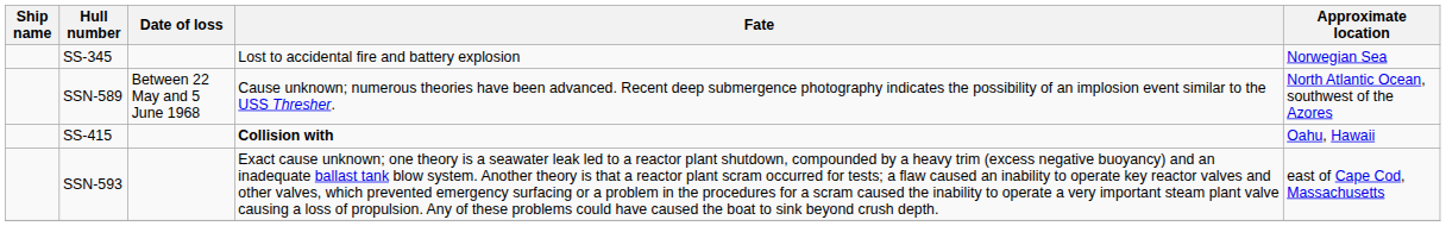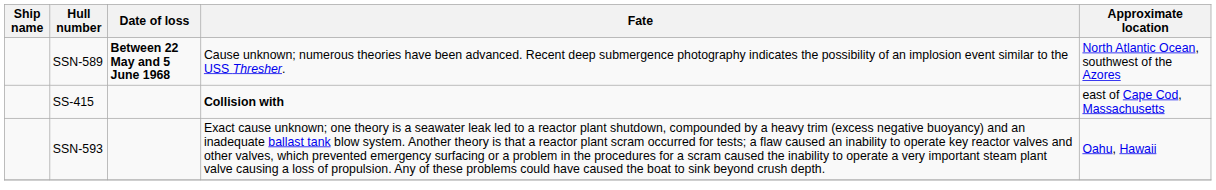 <table class="wikitable sortable">
 <tr>
 <th>Ship name</th>
 <th>Hull number</th>
 <th>Date of loss</th>
 <th>Fate</th>
 <th>Approximate location</th>
 </tr>
 <tr>
 <td></td>
-<td>SS-345</td>
-<td></td>
-<td>Lost to accidental fire and battery explosion</td>
-<td><a href='#'>Norwegian Sea</a></td>
-</tr>
-<tr>
-<td></td>
 <td>SSN-589</td>
-<td>Between 22 May and 5 June 1968</td>
+<td><strong>Between 22 May and 5 June 1968</strong></td>
 <td>Cause unknown; numerous theories have been advanced. Recent deep submergence photography indicates the possibility of an implosion event similar to the <a href='#'>USS <em>Thresher</em></a>.</td>
 <td><a href='#'>North Atlantic Ocean</a>,  southwest of the <a href='#'>Azores</a></td>
 </tr>
 <tr>
 <td></td>
 <td>SS-415</td>
 <td></td>
 <td><strong>Collision with </strong></td>
-<td><a href='#'>Oahu</a>, <a href='#'>Hawaii</a></td>
+<td> east of <a href='#'>Cape Cod</a>, <a href='#'>Massachusetts</a></td>
 </tr>
 <tr>
 <td></td>
 <td>SSN-593</td>
 <td></td>
 <td>Exact cause unknown; one theory is a seawater leak led to a reactor plant shutdown, compounded by a heavy trim (excess negative buoyancy) and an inadequate <a href='#'>ballast tank</a> blow system. Another theory is that a reactor plant scram occurred for tests; a flaw caused an inability to operate key reactor valves and other valves, which prevented emergency surfacing or a problem in the procedures for a scram caused the inability to operate a very important steam plant valve causing a loss of propulsion. Any of these problems could have caused the boat to sink beyond crush depth.</td>
-<td> east of <a href='#'>Cape Cod</a>, <a href='#'>Massachusetts</a></td>
+<td><a href='#'>Oahu</a>, <a href='#'>Hawaii</a></td>
 </tr>
 <tr>
 </tr>
 </table>
